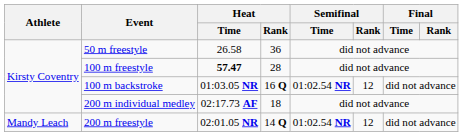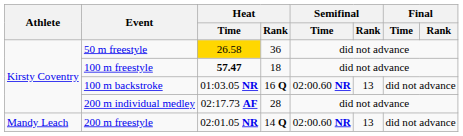 <table class=wikitable style="font-size:90%">
 <tr>
 <th rowspan="2">Athlete</th>
 <th rowspan="2">Event</th>
 <th colspan="2">Heat</th>
 <th colspan="2">Semifinal</th>
 <th colspan="2">Final</th>
 </tr>
 <tr style="font-size:95%">
 <th>Time</th>
 <th>Rank</th>
 <th>Time</th>
 <th>Rank</th>
 <th>Time</th>
 <th>Rank</th>
 </tr>
 <tr align=center>
 <td align=left rowspan=4><a href='#'>Kirsty Coventry</a></td>
 <td align=left><a href='#'>50 m freestyle</a></td>
-<td>26.58</td>
+<td style="background: gold;">26.58</td>
 <td>36</td>
 <td colspan=6>did not advance</td>
 </tr>
 <tr align=center>
 <td align=left><a href='#'>100 m freestyle</a></td>
 <td><strong>57.47</strong></td>
-<td>28</td>
+<td>18</td>
 <td colspan=6>did not advance</td>
 </tr>
 <tr align=center>
 <td align=left><a href='#'>100 m backstroke</a></td>
 <td>01:03.05 <strong><a href='#'>NR</a></strong></td>
 <td>16 <strong>Q</strong></td>
-<td>01:02.54 <strong><a href='#'>NR</a></strong></td>
-<td>12</td>
+<td>02:00.60 <strong><a href='#'>NR</a></strong></td>
+<td>13</td>
 <td colspan=4>did not advance</td>
 </tr>
 <tr align=center>
 <td align=left><a href='#'>200 m individual medley</a></td>
 <td>02:17.73 <strong><a href='#'>AF</a></strong></td>
-<td>18</td>
+<td>28</td>
 <td colspan=4>did not advance</td>
 </tr>
 <tr align=center>
 <td align=left><a href='#'>Mandy Leach</a></td>
 <td align=left><a href='#'>200 m freestyle</a></td>
 <td>02:01.05 <strong><a href='#'>NR</a></strong></td>
 <td>14 <strong>Q</strong></td>
-<td>01:02.54 <strong><a href='#'>NR</a></strong></td>
-<td>12</td>
+<td>02:00.60 <strong><a href='#'>NR</a></strong></td>
+<td>13</td>
 <td colspan=4>did not advance</td>
 </tr>
 </table>
